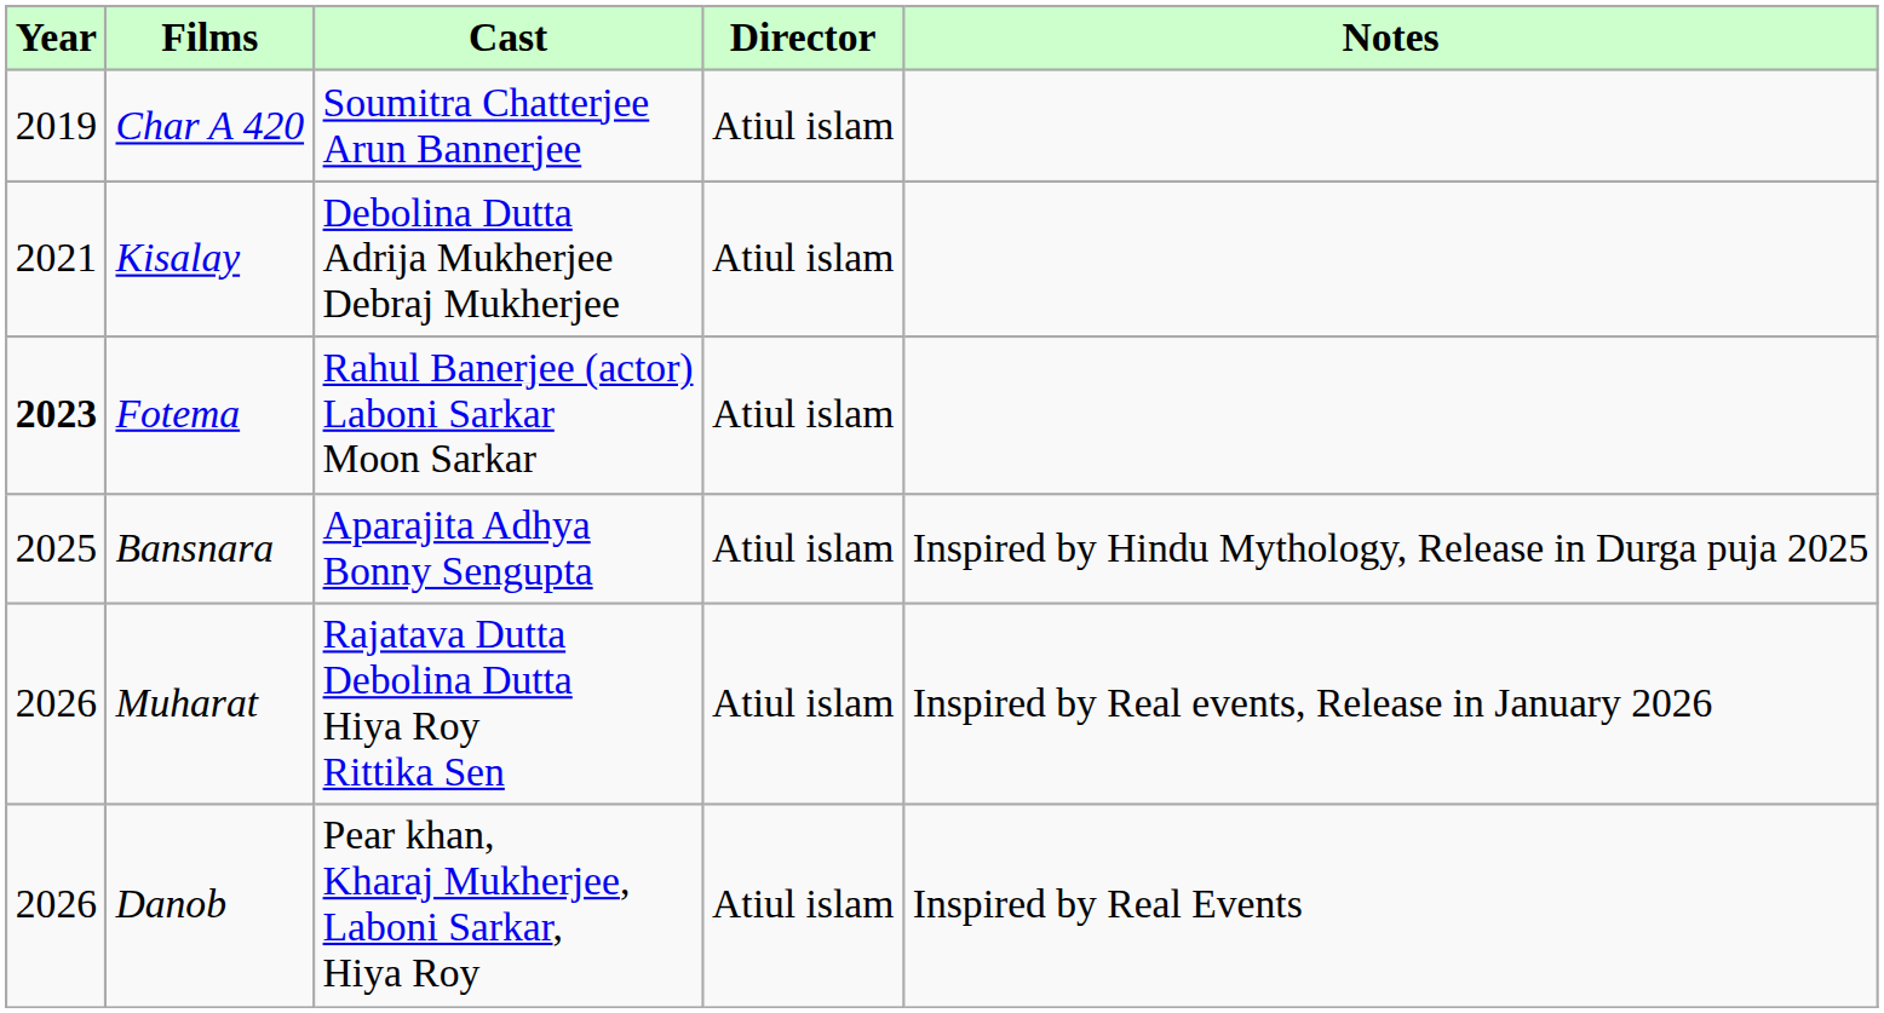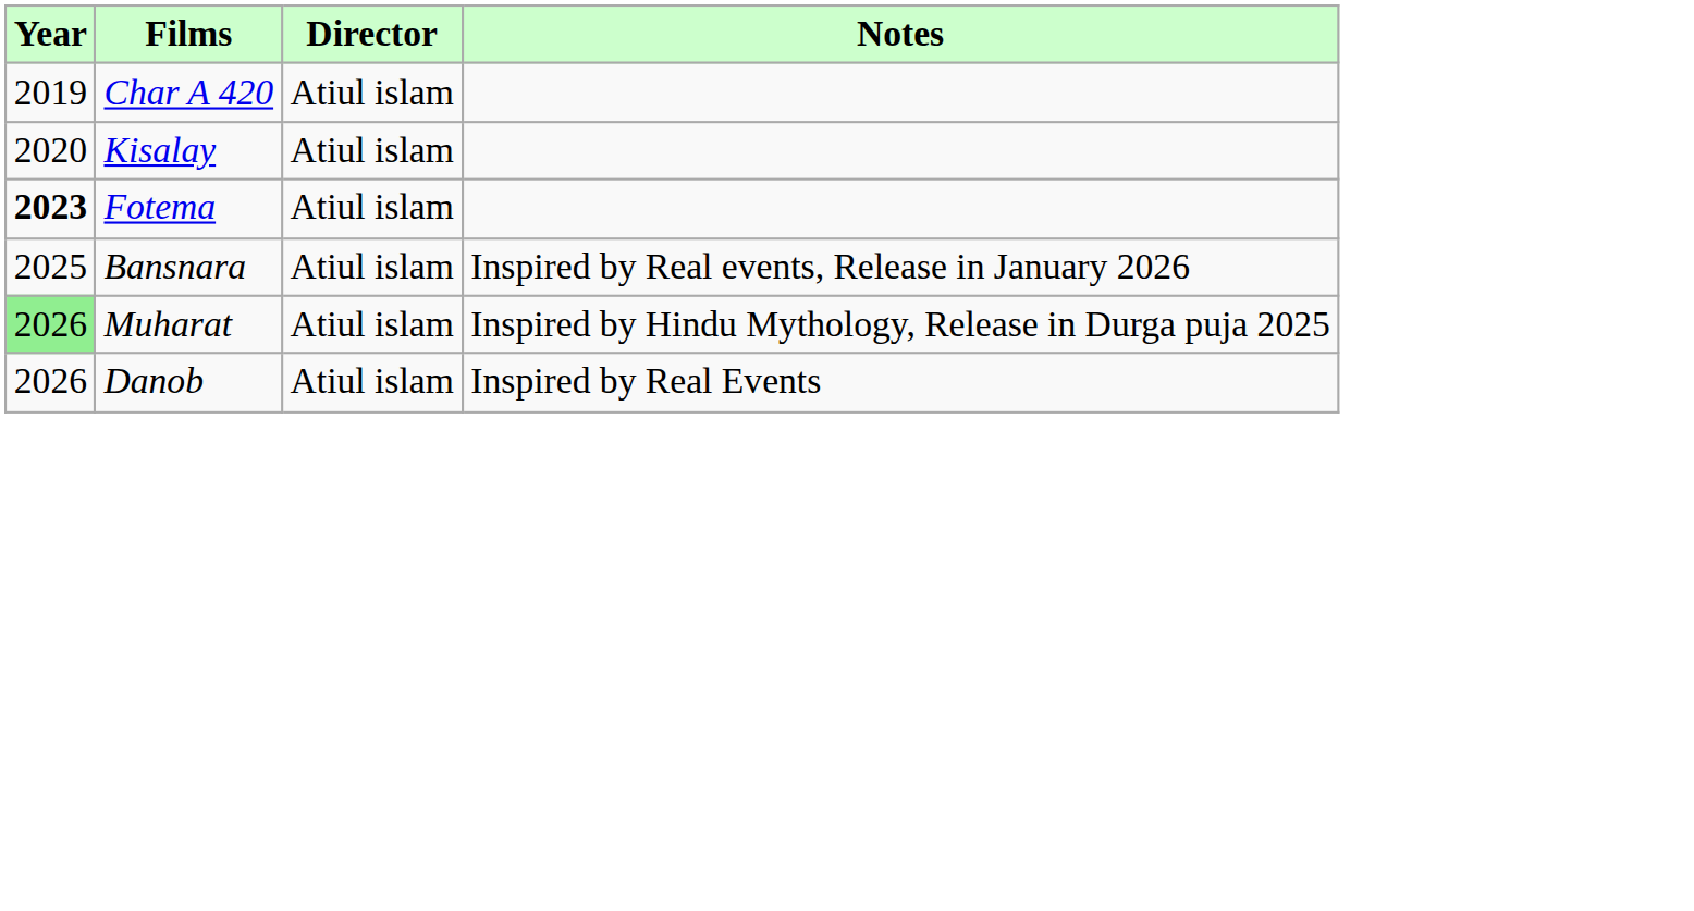 <table class="wikitable sortable">
 <tr style="background:#cfc; text-align:center;">
 <td><strong>Year</strong></td>
 <td><strong>Films</strong></td>
-<td><strong>Cast</strong></td>
 <td><strong>Director</strong></td>
 <td><strong>Notes</strong></td>
 </tr>
 <tr>
 <td>2019</td>
 <td><em><a href='#'>Char A 420</a></em></td>
-<td><a href='#'>Soumitra Chatterjee</a><br><a href='#'>Arun Bannerjee</a></td>
 <td>Atiul islam</td>
 <td></td>
 </tr>
 <tr>
-<td>2021</td>
+<td>2020</td>
 <td><em><a href='#'>Kisalay</a></em></td>
-<td><a href='#'>Debolina Dutta</a><br>Adrija Mukherjee <br>Debraj Mukherjee</td>
 <td>Atiul islam</td>
 <td></td>
 </tr>
 <tr>
 <td><strong>2023</strong></td>
 <td><em><a href='#'>Fotema</a></em></td>
-<td><a href='#'>Rahul Banerjee (actor)</a><br><a href='#'>Laboni Sarkar</a><br>Moon Sarkar</td>
 <td>Atiul islam</td>
 <td></td>
 </tr>
 <tr>
 <td>2025</td>
 <td><em>Bansnara</em></td>
-<td><a href='#'>Aparajita Adhya</a><br><a href='#'>Bonny Sengupta</a></td>
+<td>Atiul islam</td>
+<td>Inspired by Real events, Release in January 2026</td>
+</tr>
+<tr>
+<td style="background: lightgreen;">2026</td>
+<td><em>Muharat</em></td>
 <td>Atiul islam</td>
 <td>Inspired by Hindu Mythology, Release in Durga puja 2025</td>
 </tr>
 <tr>
 <td>2026</td>
-<td><em>Muharat</em></td>
-<td><a href='#'>Rajatava Dutta</a><br><a href='#'>Debolina Dutta</a><br>Hiya Roy<br> <a href='#'>Rittika Sen</a></td>
-<td>Atiul islam</td>
-<td>Inspired by Real events, Release in January 2026</td>
-</tr>
-<tr>
-<td>2026</td>
 <td><em>Danob</em></td>
-<td>Pear khan,<br> <a href='#'>Kharaj Mukherjee</a>,<br> <a href='#'>Laboni Sarkar</a>,<br> Hiya Roy</td>
 <td>Atiul islam</td>
 <td>Inspired by Real Events</td>
 </tr>
 </table>
